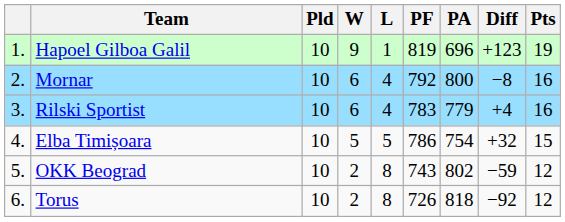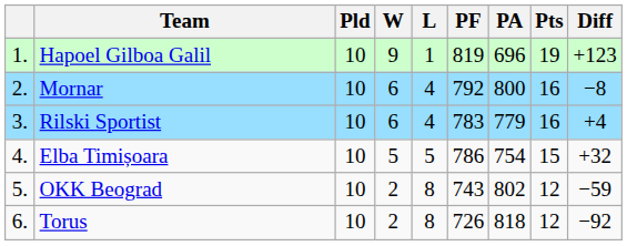 <table class="wikitable" style="text-align:center">
 <tr>
 <th width=15></th>
 <th width=220>Team</th>
 <th width=20>Pld</th>
 <th width=20>W</th>
 <th width=20>L</th>
 <th width=20>PF</th>
 <th width=20>PA</th>
+<th width=20>Pts</th>
 <th width=30>Diff</th>
-<th width=20>Pts</th>
 </tr>
 <tr bgcolor=#ccffcc>
 <td>1.</td>
 <td align=left> <a href='#'>Hapoel Gilboa Galil</a></td>
 <td>10</td>
 <td>9</td>
 <td>1</td>
 <td>819</td>
 <td>696</td>
+<td>19</td>
 <td>+123</td>
-<td>19</td>
 </tr>
 <tr bgcolor=#97DEFF>
 <td>2.</td>
 <td align=left> <a href='#'>Mornar</a></td>
 <td>10</td>
 <td>6</td>
 <td>4</td>
 <td>792</td>
 <td>800</td>
+<td>16</td>
 <td>−8</td>
-<td>16</td>
 </tr>
 <tr bgcolor=#97DEFF>
 <td>3.</td>
 <td align=left> <a href='#'>Rilski Sportist</a></td>
 <td>10</td>
 <td>6</td>
 <td>4</td>
 <td>783</td>
 <td>779</td>
+<td>16</td>
 <td>+4</td>
-<td>16</td>
 </tr>
 <tr>
 <td>4.</td>
 <td align=left> <a href='#'>Elba Timișoara</a></td>
 <td>10</td>
 <td>5</td>
 <td>5</td>
 <td>786</td>
 <td>754</td>
+<td>15</td>
 <td>+32</td>
-<td>15</td>
 </tr>
 <tr>
 <td>5.</td>
 <td align=left> <a href='#'>OKK Beograd</a></td>
 <td>10</td>
 <td>2</td>
 <td>8</td>
 <td>743</td>
 <td>802</td>
+<td>12</td>
 <td>−59</td>
-<td>12</td>
 </tr>
 <tr>
 <td>6.</td>
 <td align=left> <a href='#'>Torus</a></td>
 <td>10</td>
 <td>2</td>
 <td>8</td>
 <td>726</td>
 <td>818</td>
+<td>12</td>
 <td>−92</td>
-<td>12</td>
 </tr>
 </table>
